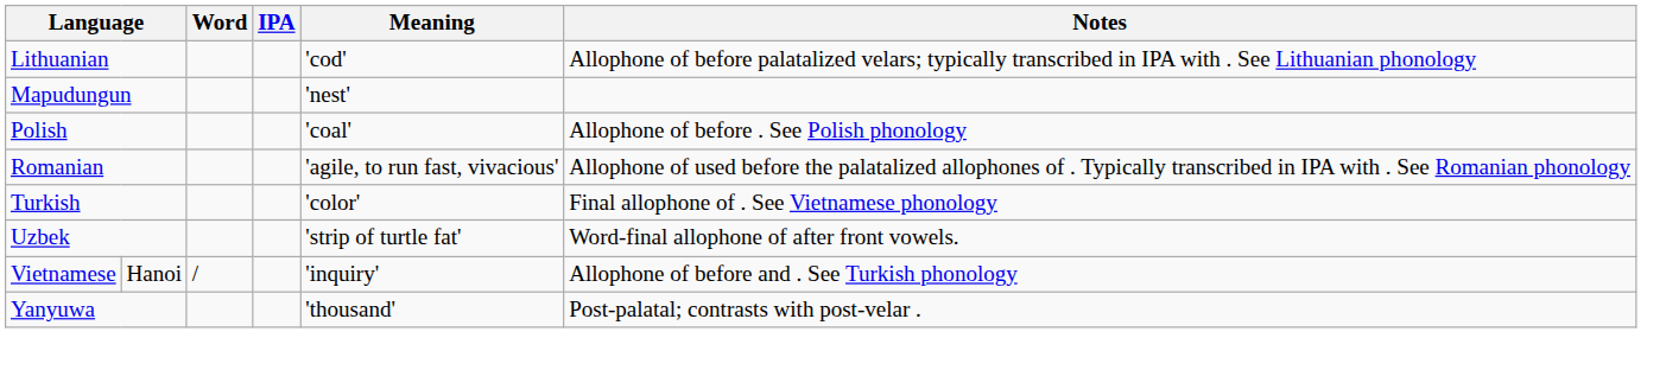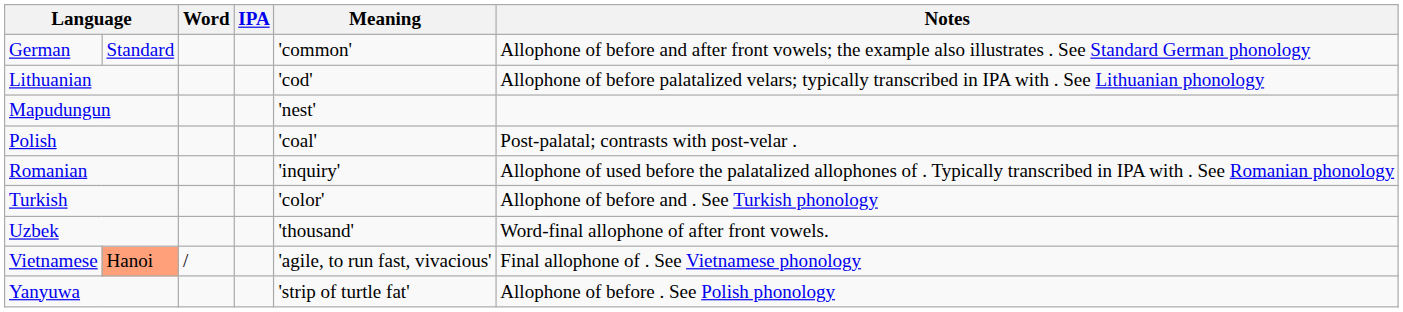 <table class="wikitable">
 <tr>
 <th colspan="2">Language</th>
 <th>Word</th>
 <th><a href='#'>IPA</a></th>
 <th>Meaning</th>
 <th>Notes</th>
+</tr>
+<tr>
+<td><a href='#'>German</a></td>
+<td><a href='#'>Standard</a></td>
+<td></td>
+<td></td>
+<td>'common'</td>
+<td>Allophone of  before and after front vowels; the example also illustrates . See <a href='#'>Standard German phonology</a></td>
 </tr>
 <tr>
 <td colspan="2"><a href='#'>Lithuanian</a></td>
 <td></td>
 <td></td>
 <td>'cod'</td>
 <td>Allophone of  before palatalized velars; typically transcribed in IPA with . See <a href='#'>Lithuanian phonology</a></td>
 </tr>
 <tr>
 <td colspan="2"><a href='#'>Mapudungun</a></td>
 <td></td>
 <td></td>
 <td>'nest'</td>
 <td></td>
 </tr>
 <tr>
 <td colspan="2"><a href='#'>Polish</a></td>
 <td></td>
 <td></td>
 <td>'coal'</td>
-<td>Allophone of  before . See <a href='#'>Polish phonology</a></td>
+<td>Post-palatal; contrasts with post-velar .</td>
 </tr>
 <tr>
 <td colspan="2"><a href='#'>Romanian</a></td>
 <td></td>
 <td></td>
-<td>'agile, to run fast, vivacious'</td>
+<td>'inquiry'</td>
 <td>Allophone of  used before the palatalized allophones of . Typically transcribed in IPA with . See <a href='#'>Romanian phonology</a></td>
 </tr>
 <tr>
 <td colspan="2"><a href='#'>Turkish</a></td>
 <td></td>
 <td></td>
 <td>'color'</td>
-<td>Final allophone of . See <a href='#'>Vietnamese phonology</a></td>
+<td>Allophone of  before  and . See <a href='#'>Turkish phonology</a></td>
 </tr>
 <tr>
 <td colspan="2"><a href='#'>Uzbek</a></td>
 <td></td>
 <td></td>
-<td>'strip of turtle fat'</td>
+<td>'thousand'</td>
 <td>Word-final allophone of  after front vowels.</td>
 </tr>
 <tr>
 <td><a href='#'>Vietnamese</a></td>
-<td>Hanoi</td>
+<td style="background: lightsalmon;">Hanoi</td>
 <td> / </td>
 <td></td>
-<td>'inquiry'</td>
-<td>Allophone of  before  and . See <a href='#'>Turkish phonology</a></td>
+<td>'agile, to run fast, vivacious'</td>
+<td>Final allophone of . See <a href='#'>Vietnamese phonology</a></td>
 </tr>
 <tr>
 <td colspan="2"><a href='#'>Yanyuwa</a></td>
 <td></td>
 <td></td>
-<td>'thousand'</td>
-<td>Post-palatal; contrasts with post-velar .</td>
+<td>'strip of turtle fat'</td>
+<td>Allophone of  before . See <a href='#'>Polish phonology</a></td>
 </tr>
 </table>
